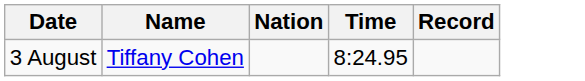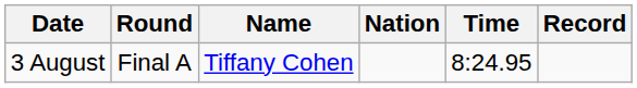 <table class=wikitable style=text-align:center>
 <tr>
 <th>Date</th>
+<th>Round</th>
 <th>Name</th>
 <th>Nation</th>
 <th>Time</th>
 <th>Record</th>
 </tr>
 <tr>
 <td>3 August</td>
+<td>Final A</td>
 <td><a href='#'>Tiffany Cohen</a></td>
 <td></td>
 <td>8:24.95</td>
 <td></td>
 </tr>
 </table>
